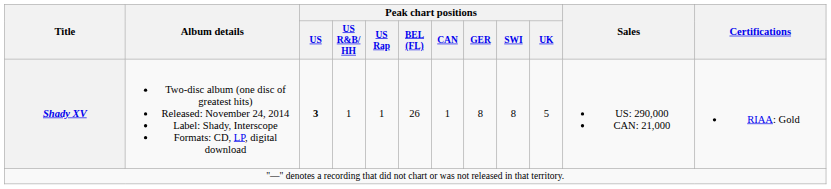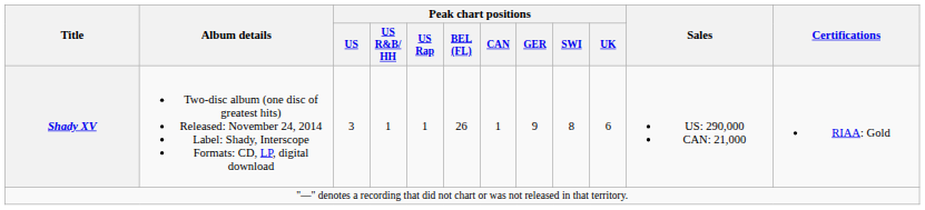 <table class="wikitable plainrowheaders" style="text-align:center;">
 <tr>
 <th scope="col" rowspan="2" style="width:11em;">Title</th>
 <th scope="col" rowspan="2" style="width:16em;">Album details</th>
 <th scope="col" colspan="8">Peak chart positions</th>
 <th scope="col" rowspan="2" style="width:12em;">Sales</th>
 <th scope="col" rowspan="2" style="width:12em;"><a href='#'>Certifications</a></th>
 </tr>
 <tr>
 <th scope="col" style="width:3em;font-size:90%;"><a href='#'>US</a></th>
 <th scope="col" style="width:3em;font-size:90%;"><a href='#'>US R&B/<br>HH</a></th>
 <th scope="col" style="width:3em;font-size:90%;"><a href='#'>US <br>Rap</a></th>
 <th scope="col" style="width:3em;font-size:90%;"><a href='#'>BEL (FL)</a></th>
 <th scope="col" style="width:3em;font-size:90%;"><a href='#'>CAN</a></th>
 <th scope="col" style="width:3em;font-size:90%;"><a href='#'>GER</a></th>
 <th scope="col" style="width:3em;font-size:90%;"><a href='#'>SWI</a></th>
 <th scope="col" style="width:3em;font-size:90%;"><a href='#'>UK</a></th>
 </tr>
 <tr>
 <th scope="row"><em><a href='#'>Shady XV</a></em></th>
 <td><br><ul><li>Two-disc album (one disc of greatest hits)</li><li>Released: November 24, 2014</li><li>Label: Shady, Interscope</li><li>Formats: CD, <a href='#'>LP</a>, digital download</li></ul></td>
-<td><strong>3</strong></td>
+<td>3</td>
 <td>1</td>
 <td>1</td>
 <td>26</td>
 <td>1</td>
+<td>9</td>
 <td>8</td>
-<td>8</td>
-<td>5</td>
+<td>6</td>
 <td><br><ul><li>US: 290,000</li><li>CAN: 21,000</li></ul></td>
 <td><br><ul><li><a href='#'>RIAA</a>: Gold</li></ul></td>
 </tr>
 <tr>
 <td colspan="12" style="font-size:90%">"—" denotes a recording that did not chart or was not released in that territory.</td>
 </tr>
 </table>
